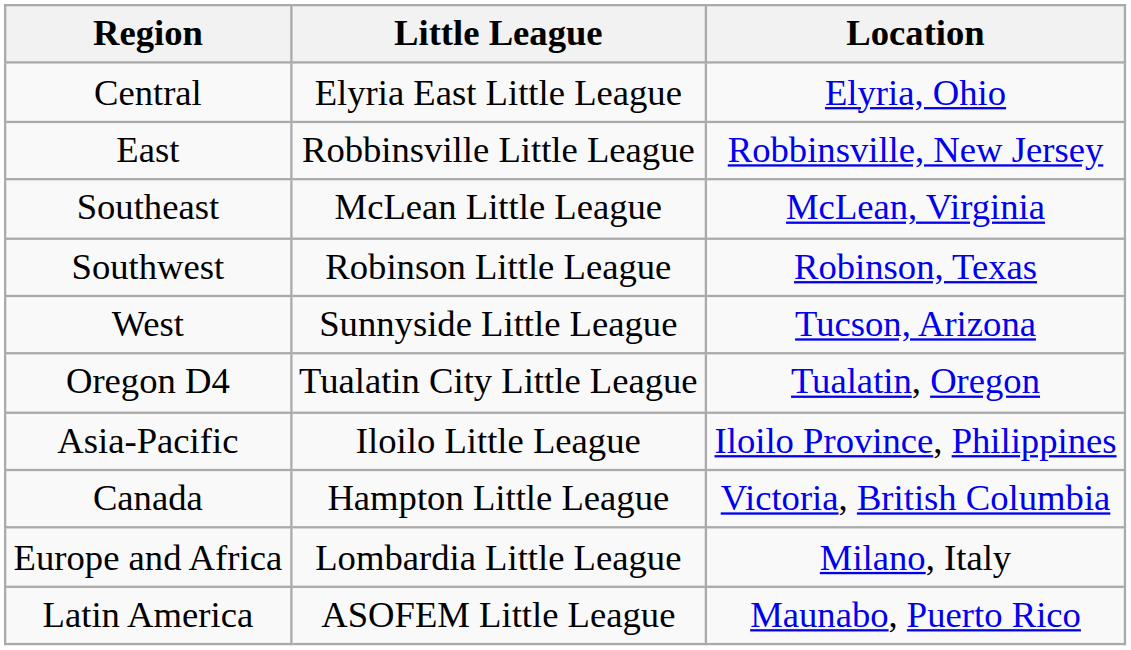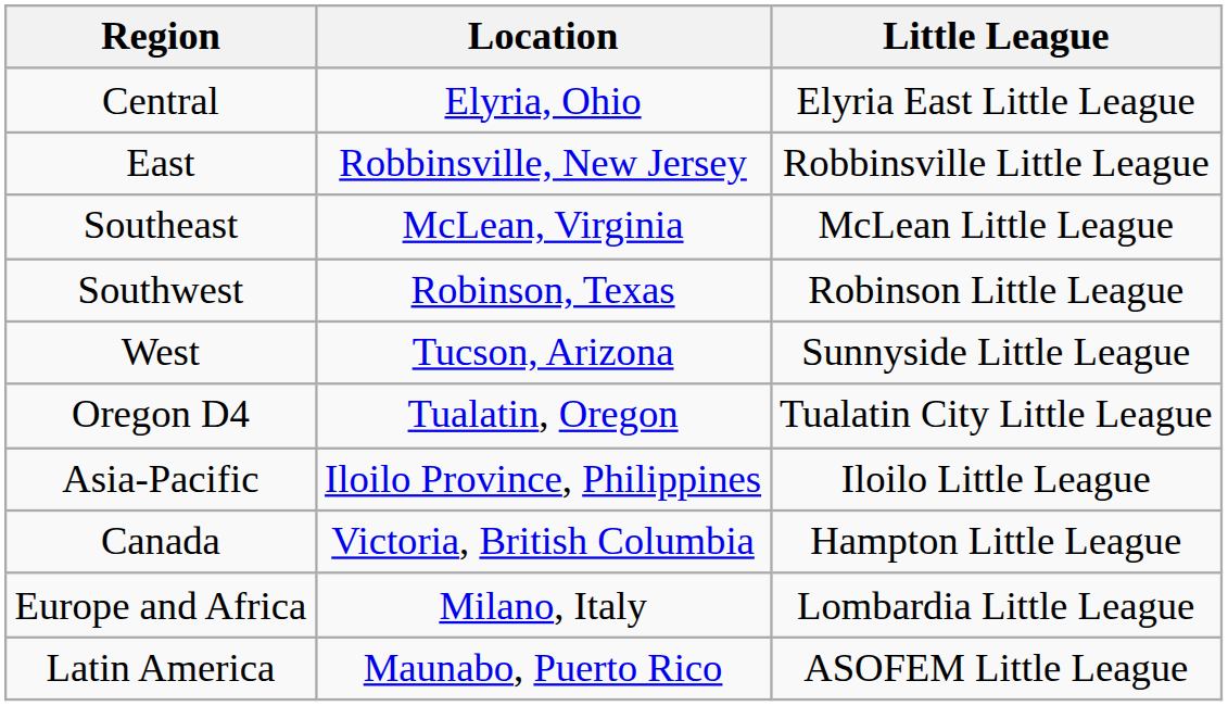 <table class="wikitable">
 <tr>
 <th>Region</th>
+<th>Location</th>
 <th>Little League</th>
-<th>Location</th>
 </tr>
 <tr>
 <td align=center>Central</td>
+<td align=center> <a href='#'>Elyria, Ohio</a></td>
 <td align=center>Elyria East Little League</td>
-<td align=center> <a href='#'>Elyria, Ohio</a></td>
 </tr>
 <tr>
 <td align=center>East</td>
+<td align=center> <a href='#'>Robbinsville, New Jersey</a></td>
 <td align=center>Robbinsville Little League</td>
-<td align=center> <a href='#'>Robbinsville, New Jersey</a></td>
 </tr>
 <tr>
 <td align=center>Southeast</td>
+<td align=center> <a href='#'>McLean, Virginia</a></td>
 <td align=center>McLean Little League</td>
-<td align=center> <a href='#'>McLean, Virginia</a></td>
 </tr>
 <tr>
 <td align=center>Southwest</td>
+<td align=center> <a href='#'>Robinson, Texas</a></td>
 <td align=center>Robinson Little League</td>
-<td align=center> <a href='#'>Robinson, Texas</a></td>
 </tr>
 <tr>
 <td align=center>West</td>
+<td align=center> <a href='#'>Tucson, Arizona</a></td>
 <td align=center>Sunnyside Little League</td>
-<td align=center> <a href='#'>Tucson, Arizona</a></td>
 </tr>
 <tr>
 <td align=center>Oregon D4</td>
+<td align=center> <a href='#'>Tualatin</a>, <a href='#'>Oregon</a></td>
 <td align=center>Tualatin City Little League</td>
-<td align=center> <a href='#'>Tualatin</a>, <a href='#'>Oregon</a></td>
 </tr>
 <tr>
 <td align=center>Asia-Pacific</td>
+<td align=center> <a href='#'>Iloilo Province</a>, <a href='#'>Philippines</a></td>
 <td align=center>Iloilo Little League</td>
-<td align=center> <a href='#'>Iloilo Province</a>, <a href='#'>Philippines</a></td>
 </tr>
 <tr>
 <td align=center>Canada</td>
+<td align=center> <a href='#'>Victoria</a>, <a href='#'>British Columbia</a></td>
 <td align=center>Hampton Little League</td>
-<td align=center> <a href='#'>Victoria</a>, <a href='#'>British Columbia</a></td>
 </tr>
 <tr>
 <td align=center>Europe and Africa</td>
+<td align=center> <a href='#'>Milano</a>, Italy</td>
 <td align=center>Lombardia Little League</td>
-<td align=center> <a href='#'>Milano</a>, Italy</td>
 </tr>
 <tr>
 <td align=center>Latin America</td>
+<td align=center> <a href='#'>Maunabo</a>, <a href='#'>Puerto Rico</a></td>
 <td align=center>ASOFEM Little League</td>
-<td align=center> <a href='#'>Maunabo</a>, <a href='#'>Puerto Rico</a></td>
 </tr>
 </table>
